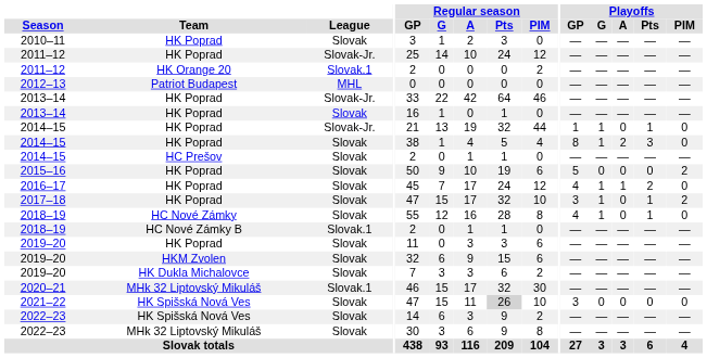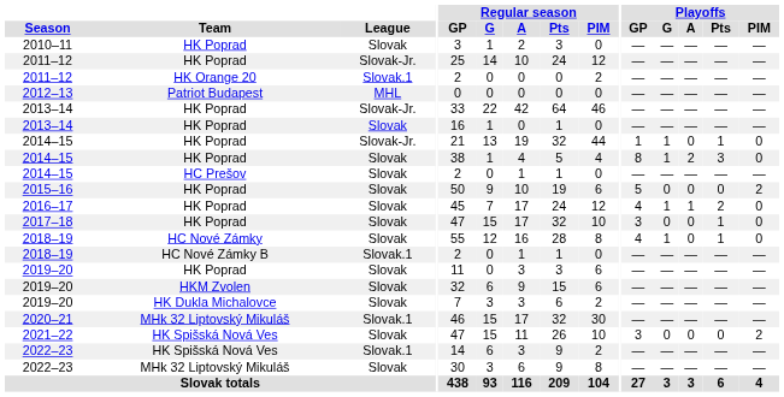 <table border="0" cellpadding="1" cellspacing="0" style="text-align:center; width:60em">
 <tr bgcolor="#e0e0e0">
 <th colspan="3" bgcolor="#ffffff"></th>
 <th rowspan="99" bgcolor="#ffffff"></th>
 <th colspan="5"><a href='#'>Regular season</a></th>
 <th rowspan="99" bgcolor="#ffffff"></th>
 <th colspan="5"><a href='#'>Playoffs</a></th>
 </tr>
 <tr bgcolor="#e0e0e0">
 <th><a href='#'>Season</a></th>
 <th>Team</th>
 <th>League</th>
 <th>GP</th>
 <th><a href='#'>G</a></th>
 <th><a href='#'>A</a></th>
 <th><a href='#'>Pts</a></th>
 <th><a href='#'>PIM</a></th>
 <th>GP</th>
 <th>G</th>
 <th>A</th>
 <th>Pts</th>
 <th>PIM</th>
 </tr>
 <tr>
 <td>2010–11</td>
 <td><a href='#'>HK Poprad</a></td>
 <td>Slovak</td>
 <td>3</td>
 <td>1</td>
 <td>2</td>
 <td>3</td>
 <td>0</td>
 <td>—</td>
 <td>—</td>
 <td>—</td>
 <td>—</td>
 <td>—</td>
 </tr>
 <tr bgcolor="#f0f0f0">
 <td>2011–12</td>
 <td>HK Poprad</td>
 <td>Slovak-Jr.</td>
 <td>25</td>
 <td>14</td>
 <td>10</td>
 <td>24</td>
 <td>12</td>
 <td>—</td>
 <td>—</td>
 <td>—</td>
 <td>—</td>
 <td>—</td>
 </tr>
 <tr>
 <td><a href='#'>2011–12</a></td>
 <td><a href='#'>HK Orange 20</a></td>
 <td><a href='#'>Slovak.1</a></td>
 <td>2</td>
 <td>0</td>
 <td>0</td>
 <td>0</td>
 <td>2</td>
 <td>—</td>
 <td>—</td>
 <td>—</td>
 <td>—</td>
 <td>—</td>
 </tr>
 <tr bgcolor="#f0f0f0">
 <td><a href='#'>2012–13</a></td>
 <td><a href='#'>Patriot Budapest</a></td>
 <td><a href='#'>MHL</a></td>
 <td>0</td>
 <td>0</td>
 <td>0</td>
 <td>0</td>
 <td>0</td>
 <td>—</td>
 <td>—</td>
 <td>—</td>
 <td>—</td>
 <td>—</td>
 </tr>
 <tr>
 <td>2013–14</td>
 <td>HK Poprad</td>
 <td>Slovak-Jr.</td>
 <td>33</td>
 <td>22</td>
 <td>42</td>
 <td>64</td>
 <td>46</td>
 <td>—</td>
 <td>—</td>
 <td>—</td>
 <td>—</td>
 <td>—</td>
 </tr>
 <tr bgcolor="#f0f0f0">
 <td><a href='#'>2013–14</a></td>
 <td>HK Poprad</td>
 <td><a href='#'>Slovak</a></td>
 <td>16</td>
 <td>1</td>
 <td>0</td>
 <td>1</td>
 <td>0</td>
 <td>—</td>
 <td>—</td>
 <td>—</td>
 <td>—</td>
 <td>—</td>
 </tr>
 <tr>
 <td>2014–15</td>
 <td>HK Poprad</td>
 <td>Slovak-Jr.</td>
 <td>21</td>
 <td>13</td>
 <td>19</td>
 <td>32</td>
 <td>44</td>
 <td>1</td>
 <td>1</td>
 <td>0</td>
 <td>1</td>
 <td>0</td>
 </tr>
 <tr bgcolor="#f0f0f0">
 <td><a href='#'>2014–15</a></td>
 <td>HK Poprad</td>
 <td>Slovak</td>
 <td>38</td>
 <td>1</td>
 <td>4</td>
 <td>5</td>
 <td>4</td>
 <td>8</td>
 <td>1</td>
 <td>2</td>
 <td>3</td>
 <td>0</td>
 </tr>
 <tr>
 <td><a href='#'>2014–15</a></td>
 <td><a href='#'>HC Prešov</a></td>
 <td>Slovak</td>
 <td>2</td>
 <td>0</td>
 <td>1</td>
 <td>1</td>
 <td>0</td>
 <td>—</td>
 <td>—</td>
 <td>—</td>
 <td>—</td>
 <td>—</td>
 </tr>
 <tr bgcolor="#f0f0f0">
 <td><a href='#'>2015–16</a></td>
 <td>HK Poprad</td>
 <td>Slovak</td>
 <td>50</td>
 <td>9</td>
 <td>10</td>
 <td>19</td>
 <td>6</td>
 <td>5</td>
 <td>0</td>
 <td>0</td>
 <td>0</td>
 <td>2</td>
 </tr>
 <tr>
 <td><a href='#'>2016–17</a></td>
 <td>HK Poprad</td>
 <td>Slovak</td>
 <td>45</td>
 <td>7</td>
 <td>17</td>
 <td>24</td>
 <td>12</td>
 <td>4</td>
 <td>1</td>
 <td>1</td>
 <td>2</td>
 <td>0</td>
 </tr>
 <tr bgcolor="#f0f0f0">
 <td><a href='#'>2017–18</a></td>
 <td>HK Poprad</td>
 <td>Slovak</td>
 <td>47</td>
 <td>15</td>
 <td>17</td>
 <td>32</td>
 <td>10</td>
 <td>3</td>
+<td>0</td>
+<td>0</td>
 <td>1</td>
 <td>0</td>
-<td>1</td>
-<td>2</td>
 </tr>
 <tr>
 <td><a href='#'>2018–19</a></td>
 <td><a href='#'>HC Nové Zámky</a></td>
 <td>Slovak</td>
 <td>55</td>
 <td>12</td>
 <td>16</td>
 <td>28</td>
 <td>8</td>
 <td>4</td>
 <td>1</td>
 <td>0</td>
 <td>1</td>
 <td>0</td>
 </tr>
 <tr bgcolor="#f0f0f0">
 <td><a href='#'>2018–19</a></td>
 <td>HC Nové Zámky B</td>
 <td>Slovak.1</td>
 <td>2</td>
 <td>0</td>
 <td>1</td>
 <td>1</td>
 <td>0</td>
 <td>—</td>
 <td>—</td>
 <td>—</td>
 <td>—</td>
 <td>—</td>
 </tr>
 <tr>
 <td><a href='#'>2019–20</a></td>
 <td>HK Poprad</td>
 <td>Slovak</td>
 <td>11</td>
 <td>0</td>
 <td>3</td>
 <td>3</td>
 <td>6</td>
 <td>—</td>
 <td>—</td>
 <td>—</td>
 <td>—</td>
 <td>—</td>
 </tr>
 <tr bgcolor="#f0f0f0">
 <td>2019–20</td>
 <td><a href='#'>HKM Zvolen</a></td>
 <td>Slovak</td>
 <td>32</td>
 <td>6</td>
 <td>9</td>
 <td>15</td>
 <td>6</td>
 <td>—</td>
 <td>—</td>
 <td>—</td>
 <td>—</td>
 <td>—</td>
 </tr>
 <tr>
 <td>2019–20</td>
 <td><a href='#'>HK Dukla Michalovce</a></td>
 <td>Slovak</td>
 <td>7</td>
 <td>3</td>
 <td>3</td>
 <td>6</td>
 <td>2</td>
 <td>—</td>
 <td>—</td>
 <td>—</td>
 <td>—</td>
 <td>—</td>
 </tr>
 <tr bgcolor="#f0f0f0">
 <td><a href='#'>2020–21</a></td>
 <td><a href='#'>MHk 32 Liptovský Mikuláš</a></td>
 <td>Slovak.1</td>
 <td>46</td>
 <td>15</td>
 <td>17</td>
 <td>32</td>
 <td>30</td>
 <td>—</td>
 <td>—</td>
 <td>—</td>
 <td>—</td>
 <td>—</td>
 </tr>
 <tr>
 <td><a href='#'>2021–22</a></td>
 <td><a href='#'>HK Spišská Nová Ves</a></td>
 <td>Slovak</td>
 <td>47</td>
 <td>15</td>
 <td>11</td>
-<td style="background: lightgrey;">26</td>
+<td>26</td>
 <td>10</td>
 <td>3</td>
 <td>0</td>
 <td>0</td>
 <td>0</td>
-<td>0</td>
+<td>2</td>
 </tr>
 <tr bgcolor="#f0f0f0">
 <td><a href='#'>2022–23</a></td>
 <td>HK Spišská Nová Ves</td>
-<td>Slovak</td>
+<td>Slovak.1</td>
 <td>14</td>
 <td>6</td>
 <td>3</td>
 <td>9</td>
 <td>2</td>
 <td>—</td>
 <td>—</td>
 <td>—</td>
 <td>—</td>
 <td>—</td>
 </tr>
 <tr>
 <td>2022–23</td>
 <td>MHk 32 Liptovský Mikuláš</td>
 <td>Slovak</td>
 <td>30</td>
 <td>3</td>
 <td>6</td>
 <td>9</td>
 <td>8</td>
 <td>—</td>
 <td>—</td>
 <td>—</td>
 <td>—</td>
 <td>—</td>
 </tr>
 <tr bgcolor="#e0e0e0">
 <th colspan="3">Slovak totals</th>
 <th>438</th>
 <th>93</th>
 <th>116</th>
 <th>209</th>
 <th>104</th>
 <th>27</th>
 <th>3</th>
 <th>3</th>
 <th>6</th>
 <th>4</th>
 </tr>
 </table>
